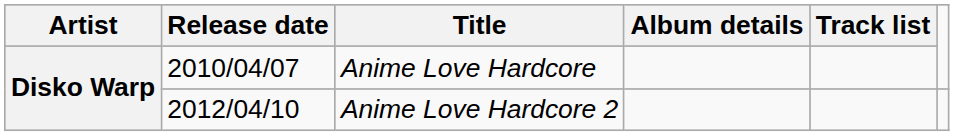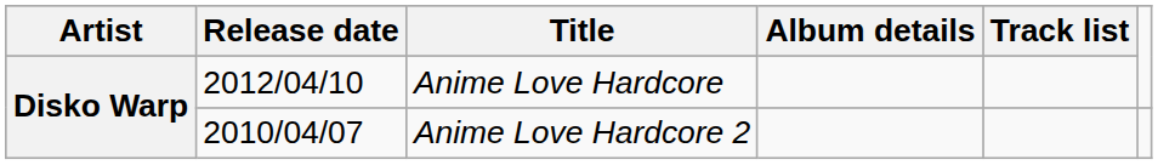 <table class="wikitable">
 <tr>
 <th>Artist</th>
 <th>Release date</th>
 <th>Title</th>
 <th>Album details</th>
 <th>Track list</th>
 </tr>
 <tr>
 <th rowspan="2">Disko Warp</th>
-<td>2010/04/07</td>
+<td>2012/04/10</td>
 <td><em>Anime Love Hardcore</em></td>
 <td><br></td>
 <td><br></td>
 </tr>
 <tr>
-<td>2012/04/10</td>
+<td>2010/04/07</td>
 <td><em>Anime Love Hardcore 2</em></td>
 <td><br></td>
 <td><br></td>
 <td></td>
 </tr>
 </table>
